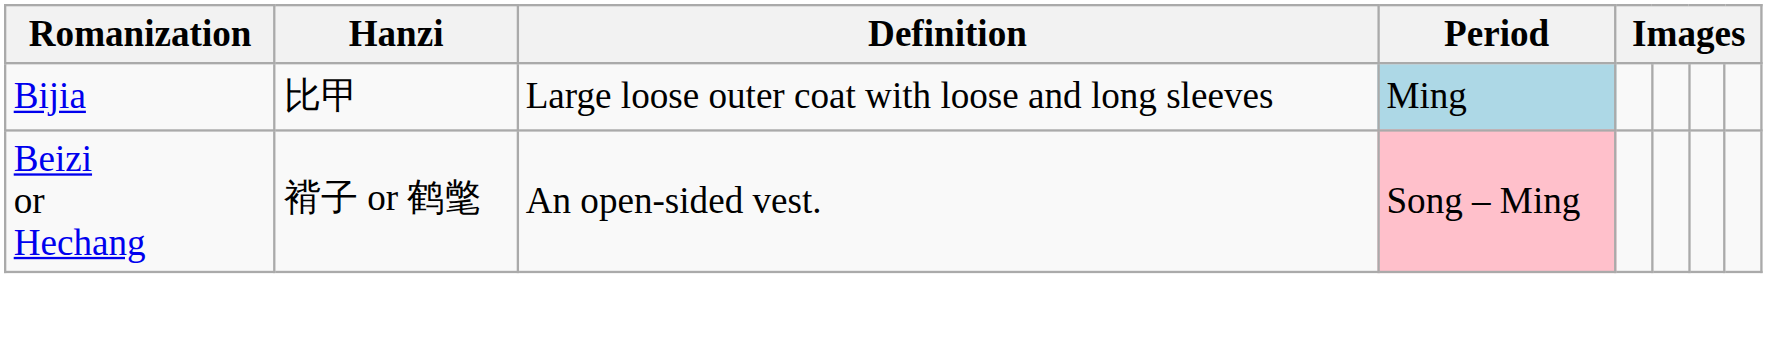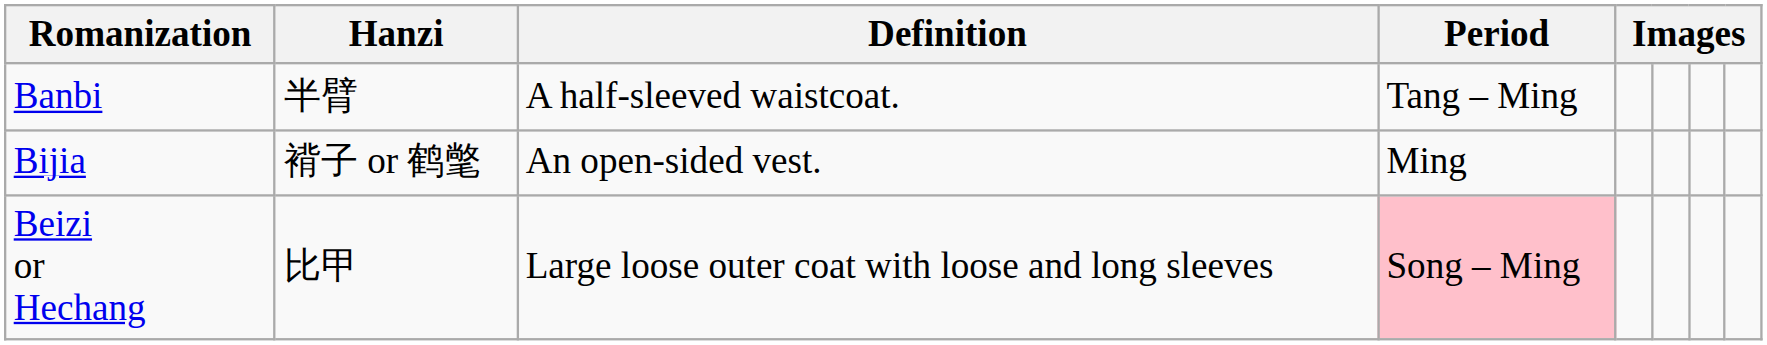 <table class="wikitable sortable mw-collapsible" style="width:60%;">
 <tr>
 <th>Romanization</th>
 <th>Hanzi</th>
 <th>Definition</th>
 <th>Period</th>
 <th colspan="4">Images</th>
 </tr>
 <tr>
+<td><a href='#'>Banbi</a></td>
+<td>半臂</td>
+<td>A half-sleeved waistcoat.</td>
+<td>Tang – Ming</td>
+<td></td>
+<td></td>
+<td></td>
+<td></td>
+</tr>
+<tr>
 <td><a href='#'>Bijia</a></td>
-<td>比甲</td>
-<td>Large loose outer coat with loose and long sleeves</td>
-<td style="background: lightblue;">Ming</td>
+<td>褙子 or 鹤氅</td>
+<td>An open-sided vest.</td>
+<td>Ming</td>
 <td></td>
 <td></td>
 <td></td>
 <td></td>
 </tr>
 <tr>
 <td><a href='#'>Beizi</a><br>or<br><a href='#'>Hechang</a></td>
-<td>褙子 or 鹤氅</td>
-<td>An open-sided vest.</td>
+<td>比甲</td>
+<td>Large loose outer coat with loose and long sleeves</td>
 <td style="background: pink;">Song – Ming</td>
 <td></td>
 <td></td>
 <td></td>
 <td></td>
 </tr>
 </table>
